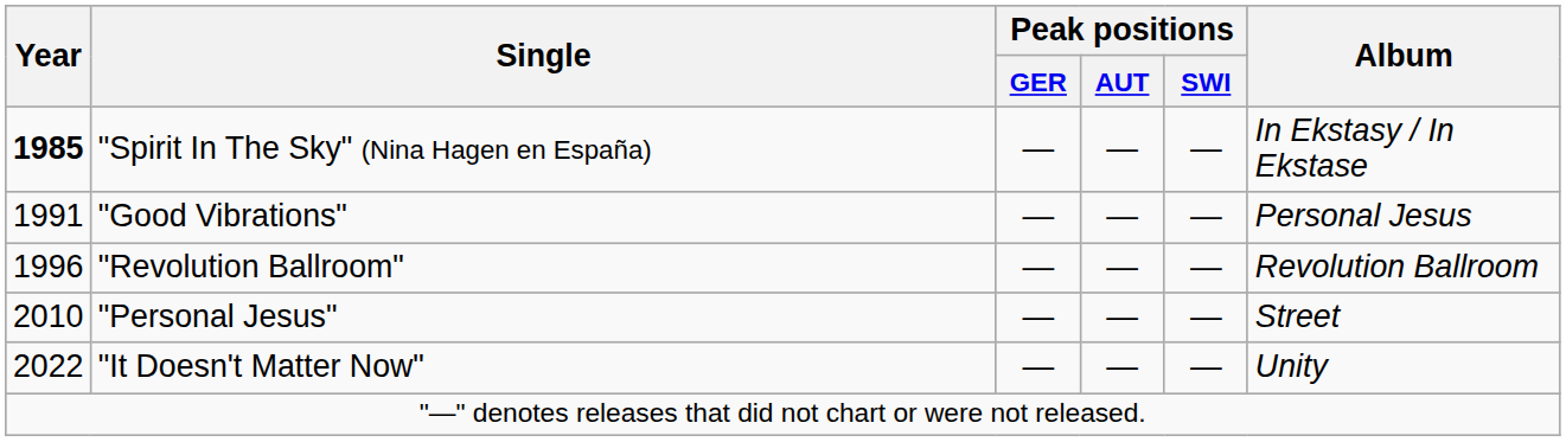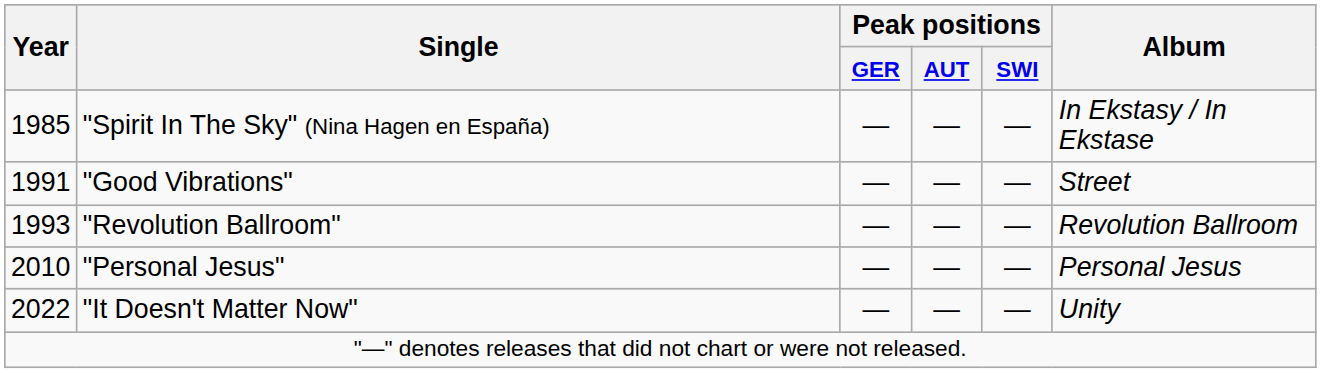 <table class="wikitable">
 <tr>
 <th rowspan="2">Year</th>
 <th rowspan="2" width="450">Single</th>
 <th colspan="3">Peak positions</th>
 <th rowspan="2" width="150">Album</th>
 </tr>
 <tr>
 <th width="35"><small><a href='#'>GER</a></small></th>
 <th width="35"><small><a href='#'>AUT</a></small></th>
 <th width="35"><small><a href='#'>SWI</a></small></th>
 </tr>
 <tr>
-<td align="center"><strong>1985</strong></td>
+<td align="center">1985</td>
 <td align="left" valign="middle">"Spirit In The Sky" <small>(Nina Hagen en España)</small></td>
 <td align="center">—</td>
 <td align="center">—</td>
 <td align="center">—</td>
 <td align="left" valign="top"><em>In Ekstasy / In Ekstase</em></td>
 </tr>
 <tr>
 <td align="center">1991</td>
 <td align="left" valign="top">"Good Vibrations"</td>
 <td align="center">—</td>
 <td align="center">—</td>
 <td align="center">—</td>
-<td align="left" valign="top"><em>Personal Jesus</em></td>
+<td align="left" valign="top"><em>Street</em></td>
 </tr>
 <tr>
-<td align="center">1996</td>
+<td align="center">1993</td>
 <td align="left" valign="top">"Revolution Ballroom"</td>
 <td align="center">—</td>
 <td align="center">—</td>
 <td align="center">—</td>
 <td align="left" valign="top"><em>Revolution Ballroom</em></td>
 </tr>
 <tr>
 <td align="center">2010</td>
 <td align="left" valign="top">"Personal Jesus"</td>
 <td align="center">—</td>
 <td align="center">—</td>
 <td align="center">—</td>
-<td align="left" valign="top"><em>Street</em></td>
+<td align="left" valign="top"><em>Personal Jesus</em></td>
 </tr>
 <tr>
 <td align="center">2022</td>
 <td align="left" valign="top">"It Doesn't Matter Now"</td>
 <td align="center">—</td>
 <td align="center">—</td>
 <td align="center">—</td>
 <td align="left" valign="top"><em>Unity</em></td>
 </tr>
 <tr>
 <td align="center" colspan="8" style="font-size:85%">"—" denotes releases that did not chart or were not released.</td>
 </tr>
 </table>
